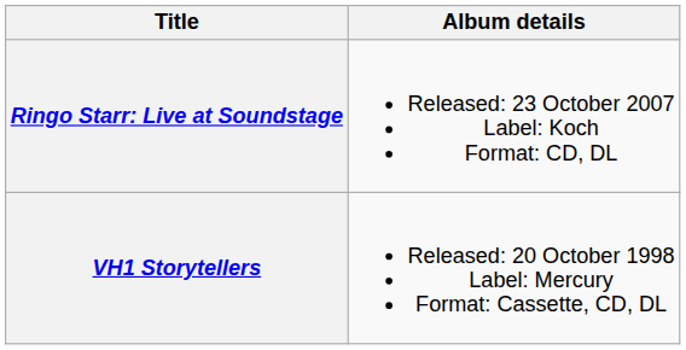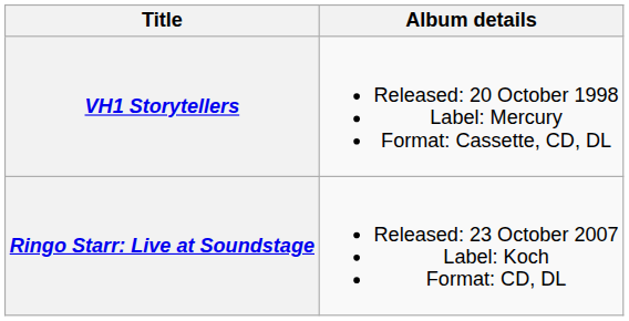 <table class="wikitable plainrowheaders" style="text-align:center;">
 <tr>
 <th scope="col">Title</th>
 <th scope="col">Album details</th>
 </tr>
 <tr>
+<th scope="row"><em><a href='#'>VH1 Storytellers</a></em></th>
+<td><br><ul><li>Released: 20 October 1998</li><li>Label: Mercury</li><li>Format: Cassette, CD, DL</li></ul></td>
+</tr>
+<tr>
 <th scope="row"><em><a href='#'>Ringo Starr: Live at Soundstage</a></em></th>
 <td><br><ul><li>Released: 23 October 2007</li><li>Label: Koch</li><li>Format: CD, DL</li></ul></td>
 </tr>
-<tr>
-<th scope="row"><em><a href='#'>VH1 Storytellers</a></em></th>
-<td><br><ul><li>Released: 20 October 1998</li><li>Label: Mercury</li><li>Format: Cassette, CD, DL</li></ul></td>
-</tr>
 </table>
